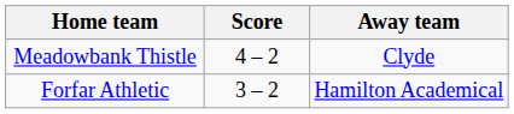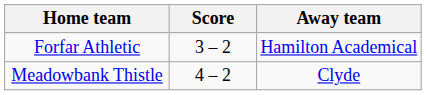 <table class="wikitable" style="text-align: center">
 <tr>
 <th width=140>Home team</th>
 <th width=70>Score</th>
 <th width=140>Away team</th>
 </tr>
 <tr>
+<td><a href='#'>Forfar Athletic</a></td>
+<td>3 – 2</td>
+<td><a href='#'>Hamilton Academical</a></td>
+</tr>
+<tr>
 <td><a href='#'>Meadowbank Thistle</a></td>
 <td>4 – 2</td>
 <td><a href='#'>Clyde</a></td>
 </tr>
-<tr>
-<td><a href='#'>Forfar Athletic</a></td>
-<td>3 – 2</td>
-<td><a href='#'>Hamilton Academical</a></td>
-</tr>
 </table>
